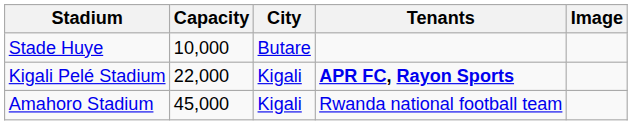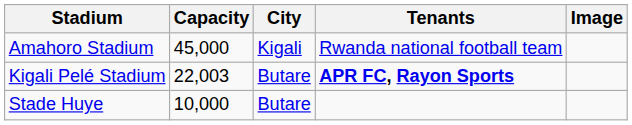 <table class="wikitable sortable">
 <tr>
 <th>Stadium</th>
 <th>Capacity</th>
 <th>City</th>
 <th>Tenants</th>
 <th>Image</th>
 </tr>
 <tr>
+<td><a href='#'>Amahoro Stadium</a></td>
+<td>45,000</td>
+<td><a href='#'>Kigali</a></td>
+<td><a href='#'>Rwanda national football team</a></td>
+<td></td>
+</tr>
+<tr>
+<td><a href='#'>Kigali Pelé Stadium</a></td>
+<td>22,003</td>
+<td><a href='#'>Butare</a></td>
+<td><strong><a href='#'>APR FC</a>, <a href='#'>Rayon Sports</a></strong></td>
+<td></td>
+</tr>
+<tr>
 <td><a href='#'>Stade Huye</a></td>
 <td>10,000</td>
 <td><a href='#'>Butare</a></td>
 <td></td>
 <td></td>
 </tr>
-<tr>
-<td><a href='#'>Kigali Pelé Stadium</a></td>
-<td>22,000</td>
-<td><a href='#'>Kigali</a></td>
-<td><strong><a href='#'>APR FC</a>, <a href='#'>Rayon Sports</a></strong></td>
-<td></td>
-</tr>
-<tr>
-<td><a href='#'>Amahoro Stadium</a></td>
-<td>45,000</td>
-<td><a href='#'>Kigali</a></td>
-<td><a href='#'>Rwanda national football team</a></td>
-<td></td>
-</tr>
 </table>
